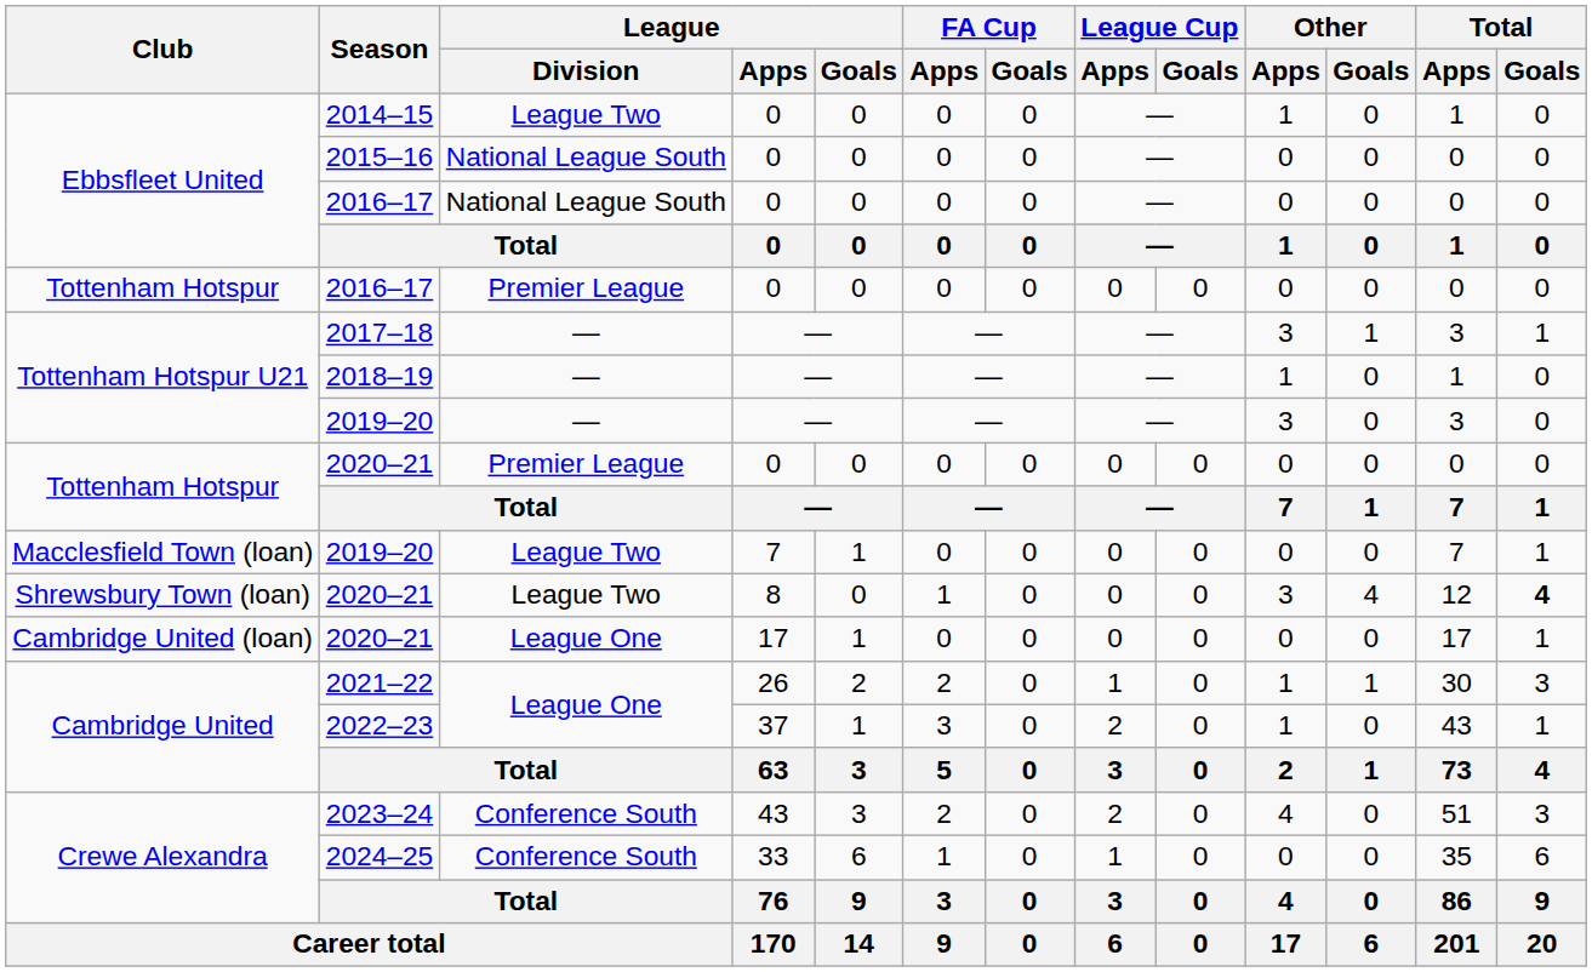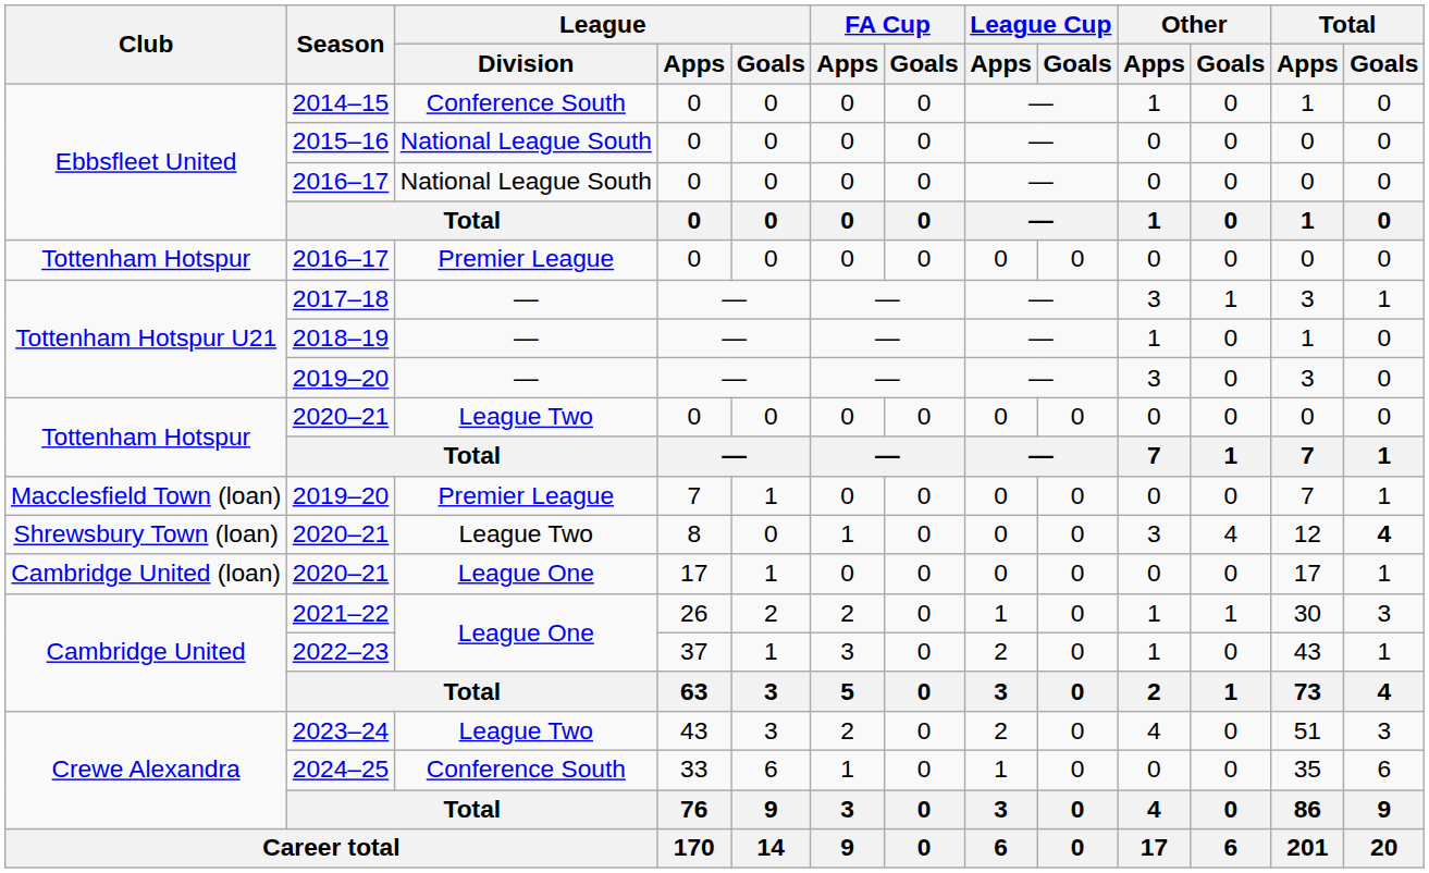 <table class="wikitable" style="text-align:center">
 <tr>
 <th rowspan="2">Club</th>
 <th rowspan="2">Season</th>
 <th colspan="3">League</th>
 <th colspan="2"><a href='#'>FA Cup</a></th>
 <th colspan="2"><a href='#'>League Cup</a></th>
 <th colspan="2">Other</th>
 <th colspan="2">Total</th>
 </tr>
 <tr>
 <th>Division</th>
 <th>Apps</th>
 <th>Goals</th>
 <th>Apps</th>
 <th>Goals</th>
 <th>Apps</th>
 <th>Goals</th>
 <th>Apps</th>
 <th>Goals</th>
 <th>Apps</th>
 <th>Goals</th>
 </tr>
 <tr>
 <td rowspan="4"><a href='#'>Ebbsfleet United</a></td>
 <td><a href='#'>2014–15</a></td>
-<td><a href='#'>League Two</a></td>
+<td><a href='#'>Conference South</a></td>
 <td>0</td>
 <td>0</td>
 <td>0</td>
 <td>0</td>
 <td colspan="2">—</td>
 <td>1</td>
 <td>0</td>
 <td>1</td>
 <td>0</td>
 </tr>
 <tr>
 <td><a href='#'>2015–16</a></td>
 <td><a href='#'>National League South</a></td>
 <td>0</td>
 <td>0</td>
 <td>0</td>
 <td>0</td>
 <td colspan="2">—</td>
 <td>0</td>
 <td>0</td>
 <td>0</td>
 <td>0</td>
 </tr>
 <tr>
 <td><a href='#'>2016–17</a></td>
 <td>National League South</td>
 <td>0</td>
 <td>0</td>
 <td>0</td>
 <td>0</td>
 <td colspan="2">—</td>
 <td>0</td>
 <td>0</td>
 <td>0</td>
 <td>0</td>
 </tr>
 <tr>
 <th colspan="2">Total</th>
 <th>0</th>
 <th>0</th>
 <th>0</th>
 <th>0</th>
 <th colspan="2">—</th>
 <th>1</th>
 <th>0</th>
 <th>1</th>
 <th>0</th>
 </tr>
 <tr>
 <td><a href='#'>Tottenham Hotspur</a></td>
 <td><a href='#'>2016–17</a></td>
 <td><a href='#'>Premier League</a></td>
 <td>0</td>
 <td>0</td>
 <td>0</td>
 <td>0</td>
 <td>0</td>
 <td>0</td>
 <td>0</td>
 <td>0</td>
 <td>0</td>
 <td>0</td>
 </tr>
 <tr>
 <td rowspan="3"><a href='#'>Tottenham Hotspur U21</a></td>
 <td><a href='#'>2017–18</a></td>
 <td colspan=1>—</td>
 <td colspan=2>—</td>
 <td colspan=2>—</td>
 <td colspan=2>—</td>
 <td>3</td>
 <td>1</td>
 <td>3</td>
 <td>1</td>
 </tr>
 <tr>
 <td><a href='#'>2018–19</a></td>
 <td colspan=1>—</td>
 <td colspan=2>—</td>
 <td colspan=2>—</td>
 <td colspan=2>—</td>
 <td>1</td>
 <td>0</td>
 <td>1</td>
 <td>0</td>
 </tr>
 <tr>
 <td><a href='#'>2019–20</a></td>
 <td colspan=1>—</td>
 <td colspan=2>—</td>
 <td colspan=2>—</td>
 <td colspan=2>—</td>
 <td>3</td>
 <td>0</td>
 <td>3</td>
 <td>0</td>
 </tr>
 <tr>
 <td rowspan="2"><a href='#'>Tottenham Hotspur</a></td>
 <td><a href='#'>2020–21</a></td>
-<td><a href='#'>Premier League</a></td>
+<td><a href='#'>League Two</a></td>
 <td>0</td>
 <td>0</td>
 <td>0</td>
 <td>0</td>
 <td>0</td>
 <td>0</td>
 <td>0</td>
 <td>0</td>
 <td>0</td>
 <td>0</td>
 </tr>
 <tr>
 <th colspan="2">Total</th>
 <th colspan="2">—</th>
 <th colspan="2">—</th>
 <th colspan="2">—</th>
 <th>7</th>
 <th>1</th>
 <th>7</th>
 <th>1</th>
 </tr>
 <tr>
 <td><a href='#'>Macclesfield Town</a> (loan)</td>
 <td><a href='#'>2019–20</a></td>
-<td><a href='#'>League Two</a></td>
+<td><a href='#'>Premier League</a></td>
 <td>7</td>
 <td>1</td>
 <td>0</td>
 <td>0</td>
 <td>0</td>
 <td>0</td>
 <td>0</td>
 <td>0</td>
 <td>7</td>
 <td>1</td>
 </tr>
 <tr>
 <td><a href='#'>Shrewsbury Town</a> (loan)</td>
 <td><a href='#'>2020–21</a></td>
 <td>League Two</td>
 <td>8</td>
 <td>0</td>
 <td>1</td>
 <td>0</td>
 <td>0</td>
 <td>0</td>
 <td>3</td>
 <td>4</td>
 <td>12</td>
 <td><strong>4</strong></td>
 </tr>
 <tr>
 <td><a href='#'>Cambridge United</a> (loan)</td>
 <td><a href='#'>2020–21</a></td>
 <td><a href='#'>League One</a></td>
 <td>17</td>
 <td>1</td>
 <td>0</td>
 <td>0</td>
 <td>0</td>
 <td>0</td>
 <td>0</td>
 <td>0</td>
 <td>17</td>
 <td>1</td>
 </tr>
 <tr>
 <td rowspan="3"><a href='#'>Cambridge United</a></td>
 <td><a href='#'>2021–22</a></td>
 <td rowspan="2"><a href='#'>League One</a></td>
 <td>26</td>
 <td>2</td>
 <td>2</td>
 <td>0</td>
 <td>1</td>
 <td>0</td>
 <td>1</td>
 <td>1</td>
 <td>30</td>
 <td>3</td>
 </tr>
 <tr>
 <td><a href='#'>2022–23</a></td>
 <td>37</td>
 <td>1</td>
 <td>3</td>
 <td>0</td>
 <td>2</td>
 <td>0</td>
 <td>1</td>
 <td>0</td>
 <td>43</td>
 <td>1</td>
 </tr>
 <tr>
 <th colspan="2">Total</th>
 <th>63</th>
 <th>3</th>
 <th>5</th>
 <th>0</th>
 <th>3</th>
 <th>0</th>
 <th>2</th>
 <th>1</th>
 <th>73</th>
 <th>4</th>
 </tr>
 <tr>
 <td rowspan="3"><a href='#'>Crewe Alexandra</a></td>
 <td><a href='#'>2023–24</a></td>
-<td><a href='#'>Conference South</a></td>
+<td><a href='#'>League Two</a></td>
 <td>43</td>
 <td>3</td>
 <td>2</td>
 <td>0</td>
 <td>2</td>
 <td>0</td>
 <td>4</td>
 <td>0</td>
 <td>51</td>
 <td>3</td>
 </tr>
 <tr>
 <td><a href='#'>2024–25</a></td>
 <td><a href='#'>Conference South</a></td>
 <td>33</td>
 <td>6</td>
 <td>1</td>
 <td>0</td>
 <td>1</td>
 <td>0</td>
 <td>0</td>
 <td>0</td>
 <td>35</td>
 <td>6</td>
 </tr>
 <tr>
 <th colspan="2">Total</th>
 <th>76</th>
 <th>9</th>
 <th>3</th>
 <th>0</th>
 <th>3</th>
 <th>0</th>
 <th>4</th>
 <th>0</th>
 <th>86</th>
 <th>9</th>
 </tr>
 <tr>
 <th colspan="3">Career total</th>
 <th>170</th>
 <th>14</th>
 <th>9</th>
 <th>0</th>
 <th>6</th>
 <th>0</th>
 <th>17</th>
 <th>6</th>
 <th>201</th>
 <th>20</th>
 </tr>
 </table>
